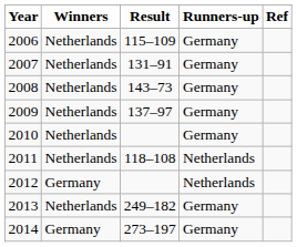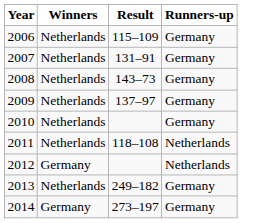 <table class="wikitable">
 <tr>
 <th style="background:#ffffff; color:#000000;">Year</th>
 <th style="background:#ffffff; color:#000000;">Winners</th>
 <th style="background:#ffffff; color:#000000;">Result</th>
 <th style="background:#ffffff; color:#000000;">Runners-up</th>
-<th style="background:#ffffff; color:#000000;">Ref</th>
 </tr>
 <tr>
 <td>2006</td>
 <td> Netherlands</td>
 <td style="text-align: center;">115–109</td>
 <td> Germany</td>
-<td></td>
 </tr>
 <tr>
 <td>2007</td>
 <td> Netherlands</td>
 <td style="text-align: center;">131–91</td>
 <td> Germany</td>
-<td></td>
 </tr>
 <tr>
 <td>2008</td>
 <td> Netherlands</td>
 <td style="text-align: center;">143–73</td>
 <td> Germany</td>
-<td></td>
 </tr>
 <tr>
 <td>2009</td>
 <td> Netherlands</td>
 <td style="text-align: center;">137–97</td>
 <td> Germany</td>
-<td></td>
 </tr>
 <tr>
 <td>2010</td>
 <td> Netherlands</td>
 <td style="text-align: center;"></td>
 <td> Germany</td>
-<td></td>
 </tr>
 <tr>
 <td>2011</td>
 <td> Netherlands</td>
 <td style="text-align: center;">118–108</td>
 <td> Netherlands</td>
-<td></td>
 </tr>
 <tr>
 <td>2012</td>
 <td> Germany</td>
 <td style="text-align: center;"></td>
 <td> Netherlands</td>
-<td></td>
 </tr>
 <tr>
 <td>2013</td>
 <td> Netherlands</td>
 <td style="text-align: center;">249–182</td>
 <td> Germany</td>
-<td></td>
 </tr>
 <tr>
 <td>2014</td>
 <td> Germany</td>
 <td style="text-align: center;">273–197</td>
 <td> Germany</td>
-<td></td>
 </tr>
 </table>
